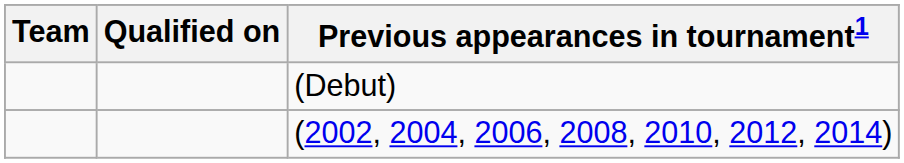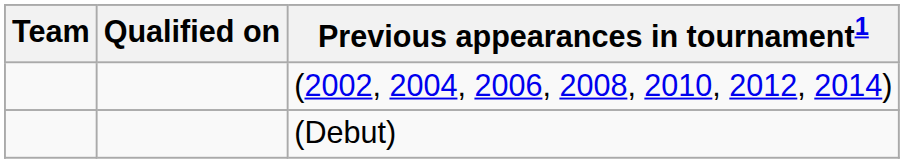 <table class="wikitable sortable" style="text-align: left;">
 <tr>
 <th>Team</th>
 <th>Qualified on</th>
 <th>Previous appearances in tournament<sup><strong><a href='#'>1</a></strong></sup></th>
 </tr>
 <tr>
 <td></td>
 <td></td>
-<td> (Debut)</td>
+<td> (<a href='#'>2002</a>, <a href='#'>2004</a>, <a href='#'>2006</a>, <a href='#'>2008</a>, <a href='#'>2010</a>, <a href='#'>2012</a>, <a href='#'>2014</a>)</td>
 </tr>
 <tr>
 <td></td>
 <td></td>
-<td> (<a href='#'>2002</a>, <a href='#'>2004</a>, <a href='#'>2006</a>, <a href='#'>2008</a>, <a href='#'>2010</a>, <a href='#'>2012</a>, <a href='#'>2014</a>)</td>
+<td> (Debut)</td>
 </tr>
 </table>
